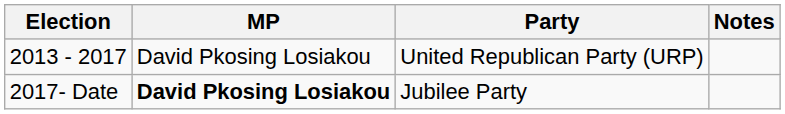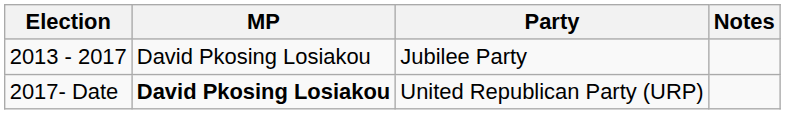 <table class="wikitable">
 <tr>
 <th>Election</th>
 <th>MP</th>
 <th>Party</th>
 <th>Notes</th>
 </tr>
 <tr>
 <td>2013 - 2017</td>
 <td>David Pkosing Losiakou</td>
-<td>United Republican Party (URP)</td>
+<td>Jubilee Party</td>
 <td></td>
 </tr>
 <tr>
 <td>2017- Date</td>
 <td><strong>David Pkosing Losiakou</strong></td>
-<td>Jubilee Party</td>
+<td>United Republican Party (URP)</td>
 <td></td>
 </tr>
 </table>
